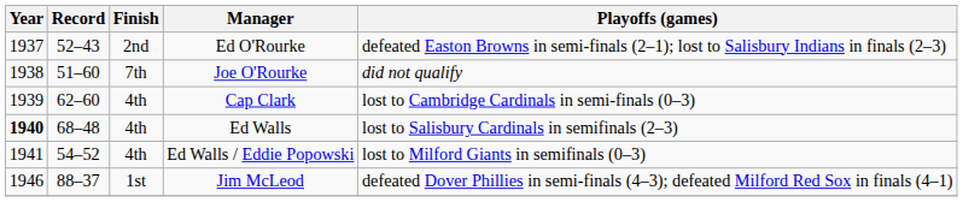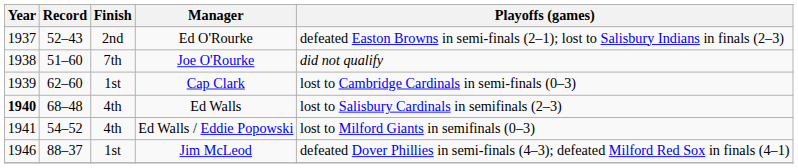 <table class="wikitable" style="text-align:center">
 <tr>
 <th>Year</th>
 <th>Record</th>
 <th>Finish</th>
 <th>Manager</th>
 <th>Playoffs (games)</th>
 </tr>
 <tr>
 <td>1937</td>
 <td>52–43</td>
 <td>2nd</td>
 <td>Ed O'Rourke</td>
 <td align=left>defeated <a href='#'>Easton Browns</a> in semi-finals (2–1); lost to <a href='#'>Salisbury Indians</a> in finals (2–3)</td>
 </tr>
 <tr>
 <td>1938</td>
 <td>51–60</td>
 <td>7th</td>
 <td><a href='#'>Joe O'Rourke</a></td>
 <td align=left><em>did not qualify</em></td>
 </tr>
 <tr>
 <td>1939</td>
 <td>62–60</td>
-<td>4th</td>
+<td>1st</td>
 <td><a href='#'>Cap Clark</a></td>
 <td align=left>lost to <a href='#'>Cambridge Cardinals</a> in semi-finals (0–3)</td>
 </tr>
 <tr>
 <td><strong>1940</strong></td>
 <td>68–48</td>
 <td>4th</td>
 <td>Ed Walls</td>
 <td align=left>lost to <a href='#'>Salisbury Cardinals</a> in semifinals (2–3)</td>
 </tr>
 <tr>
 <td>1941</td>
 <td>54–52</td>
 <td>4th</td>
 <td>Ed Walls / <a href='#'>Eddie Popowski</a></td>
 <td align=left>lost to <a href='#'>Milford Giants</a> in semifinals (0–3)</td>
 </tr>
 <tr>
 <td>1946</td>
 <td>88–37</td>
 <td>1st</td>
 <td><a href='#'>Jim McLeod</a></td>
 <td align=left>defeated <a href='#'>Dover Phillies</a> in semi-finals (4–3); defeated <a href='#'>Milford Red Sox</a> in finals (4–1)</td>
 </tr>
 <tr>
 </tr>
 </table>
